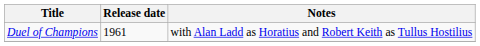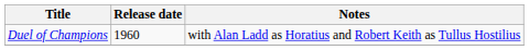 <table class="wikitable sortable">
 <tr>
 <th scope="col">Title</th>
 <th scope="col">Release date</th>
 <th scope="col" class="unsortable">Notes</th>
 </tr>
 <tr>
 <td><em><a href='#'>Duel of Champions</a></em></td>
-<td>1961</td>
+<td>1960</td>
 <td>with <a href='#'>Alan Ladd</a> as <a href='#'>Horatius</a> and <a href='#'>Robert Keith</a> as <a href='#'>Tullus Hostilius</a></td>
 </tr>
 <tr>
 </tr>
 </table>
